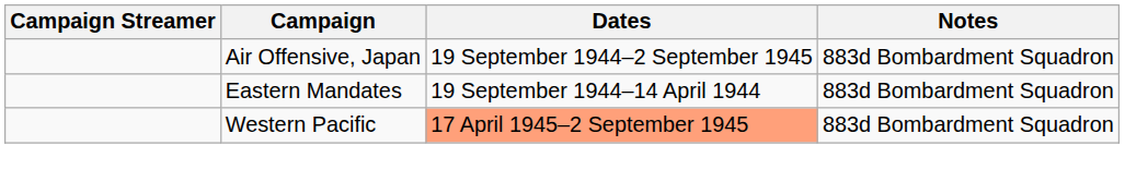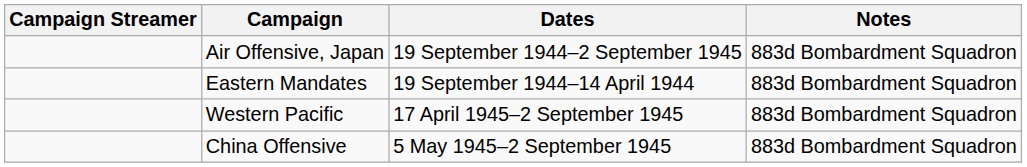 <table class="wikitable">
 <tr style="background:#efefef;">
 <th>Campaign Streamer</th>
 <th>Campaign</th>
 <th>Dates</th>
 <th>Notes</th>
 </tr>
 <tr>
 <td></td>
 <td>Air Offensive, Japan</td>
 <td>19 September 1944–2 September 1945</td>
 <td>883d Bombardment Squadron</td>
 </tr>
 <tr>
 <td></td>
 <td>Eastern Mandates</td>
 <td>19 September 1944–14 April 1944</td>
 <td>883d Bombardment Squadron</td>
 </tr>
 <tr>
 <td></td>
 <td>Western Pacific</td>
-<td style="background: lightsalmon;">17 April 1945–2 September 1945</td>
+<td>17 April 1945–2 September 1945</td>
+<td>883d Bombardment Squadron</td>
+</tr>
+<tr>
+<td></td>
+<td>China Offensive</td>
+<td>5 May 1945–2 September 1945</td>
 <td>883d Bombardment Squadron</td>
 </tr>
 </table>
